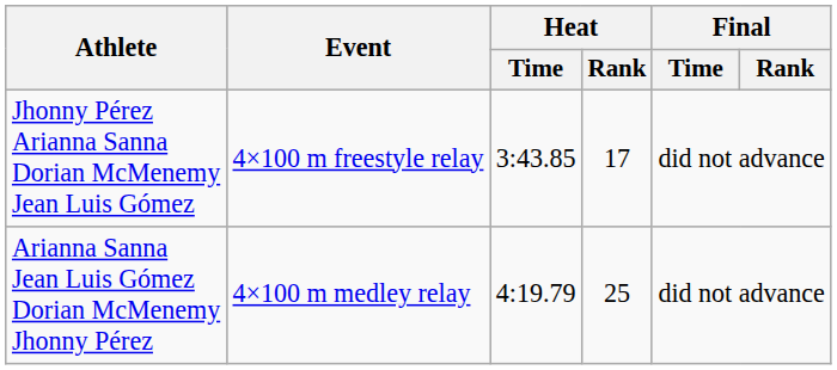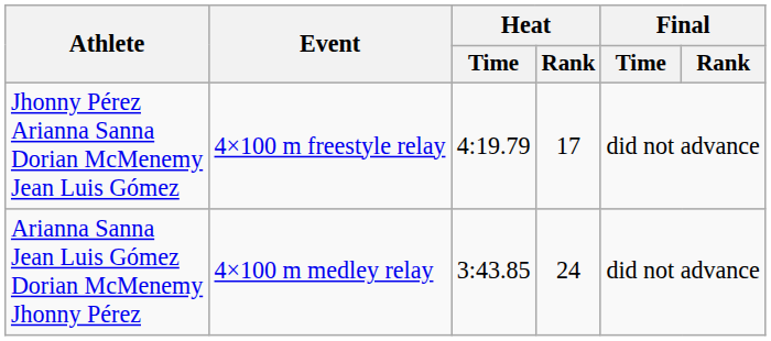 <table class=wikitable style="font-size:90%">
 <tr>
 <th rowspan="2">Athlete</th>
 <th rowspan="2">Event</th>
 <th colspan="2">Heat</th>
 <th colspan="2">Final</th>
 </tr>
 <tr style="font-size:95%">
 <th>Time</th>
 <th>Rank</th>
 <th>Time</th>
 <th>Rank</th>
 </tr>
 <tr align=center>
 <td align=left><a href='#'>Jhonny Pérez</a><br><a href='#'>Arianna Sanna</a><br><a href='#'>Dorian McMenemy</a><br><a href='#'>Jean Luis Gómez</a></td>
 <td align=left><a href='#'>4×100 m freestyle relay</a></td>
-<td>3:43.85</td>
+<td>4:19.79</td>
 <td>17</td>
 <td colspan=2>did not advance</td>
 </tr>
 <tr align=center>
 <td align=left><a href='#'>Arianna Sanna</a><br><a href='#'>Jean Luis Gómez</a><br><a href='#'>Dorian McMenemy</a><br><a href='#'>Jhonny Pérez</a></td>
 <td align=left><a href='#'>4×100 m medley relay</a></td>
-<td>4:19.79</td>
-<td>25</td>
+<td>3:43.85</td>
+<td>24</td>
 <td colspan=2>did not advance</td>
 </tr>
 </table>
